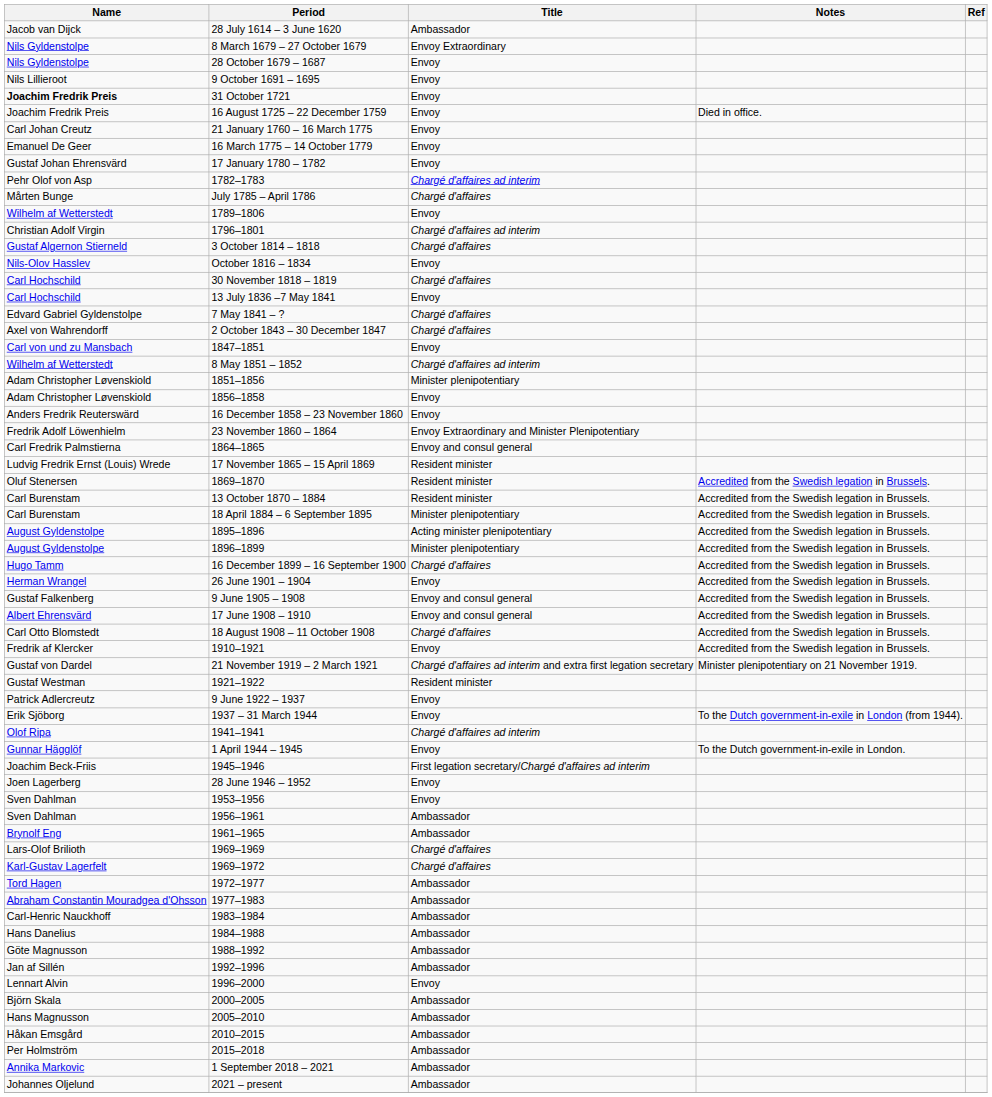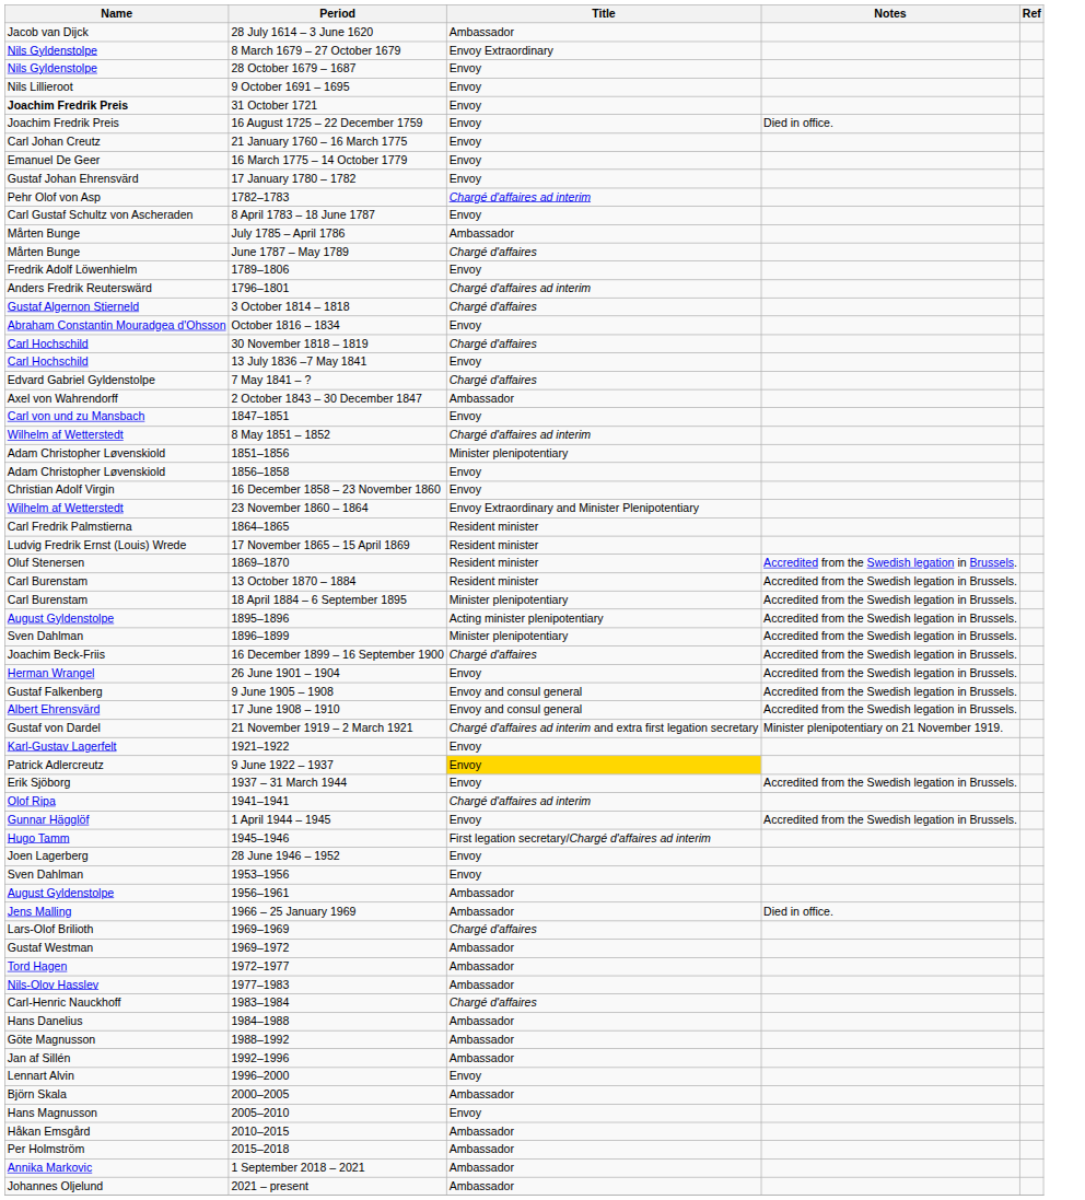 <table class="wikitable">
 <tr>
 <th>Name</th>
 <th>Period</th>
 <th>Title</th>
 <th>Notes</th>
 <th>Ref</th>
 </tr>
 <tr>
 <td>Jacob van Dijck</td>
 <td>28 July 1614  – 3 June 1620</td>
 <td>Ambassador</td>
 <td></td>
 <td></td>
 </tr>
 <tr>
 <td><a href='#'>Nils Gyldenstolpe</a></td>
 <td>8 March 1679 – 27 October 1679</td>
 <td>Envoy Extraordinary</td>
 <td></td>
 <td></td>
 </tr>
 <tr>
 <td><a href='#'>Nils Gyldenstolpe</a></td>
 <td>28 October 1679 – 1687</td>
 <td>Envoy</td>
 <td></td>
 <td></td>
 </tr>
 <tr>
 <td>Nils Lillieroot</td>
 <td>9 October 1691 – 1695</td>
 <td>Envoy</td>
 <td></td>
 <td></td>
 </tr>
 <tr>
 <td><strong>Joachim Fredrik Preis</strong></td>
 <td>31 October 1721</td>
 <td>Envoy</td>
 <td></td>
 <td></td>
 </tr>
 <tr>
 <td>Joachim Fredrik Preis</td>
 <td>16 August 1725 – 22 December 1759</td>
 <td>Envoy</td>
 <td>Died in office.</td>
 <td></td>
 </tr>
 <tr>
 <td>Carl Johan Creutz</td>
 <td>21 January 1760 – 16 March 1775</td>
 <td>Envoy</td>
 <td></td>
 <td></td>
 </tr>
 <tr>
 <td>Emanuel De Geer</td>
 <td>16 March 1775 – 14 October 1779</td>
 <td>Envoy</td>
 <td></td>
 <td></td>
 </tr>
 <tr>
 <td>Gustaf Johan Ehrensvärd</td>
 <td>17 January 1780 – 1782</td>
 <td>Envoy</td>
 <td></td>
 <td></td>
 </tr>
 <tr>
 <td>Pehr Olof von Asp</td>
 <td>1782–1783</td>
 <td><em><a href='#'>Chargé d'affaires ad interim</a></em></td>
 <td></td>
 <td></td>
 </tr>
 <tr>
+<td>Carl Gustaf Schultz von Ascheraden</td>
+<td>8 April 1783 – 18 June 1787</td>
+<td>Envoy</td>
+<td></td>
+<td></td>
+</tr>
+<tr>
 <td>Mårten Bunge</td>
 <td>July 1785 – April 1786</td>
+<td>Ambassador</td>
+<td></td>
+<td></td>
+</tr>
+<tr>
+<td>Mårten Bunge</td>
+<td>June 1787 – May 1789</td>
 <td><em>Chargé d'affaires</em></td>
 <td></td>
 <td></td>
 </tr>
 <tr>
-<td><a href='#'>Wilhelm af Wetterstedt</a></td>
+<td>Fredrik Adolf Löwenhielm</td>
 <td>1789–1806</td>
 <td>Envoy</td>
 <td></td>
 <td></td>
 </tr>
 <tr>
-<td>Christian Adolf Virgin</td>
+<td>Anders Fredrik Reuterswärd</td>
 <td>1796–1801</td>
 <td><em>Chargé d'affaires ad interim</em></td>
 <td></td>
 <td></td>
 </tr>
 <tr>
 <td><a href='#'>Gustaf Algernon Stierneld</a></td>
 <td>3 October 1814 – 1818</td>
 <td><em>Chargé d'affaires</em></td>
 <td></td>
 <td></td>
 </tr>
 <tr>
-<td><a href='#'>Nils-Olov Hasslev</a></td>
+<td><a href='#'>Abraham Constantin Mouradgea d'Ohsson</a></td>
 <td>October 1816 – 1834</td>
 <td>Envoy</td>
 <td></td>
 <td></td>
 </tr>
 <tr>
 <td><a href='#'>Carl Hochschild</a></td>
 <td>30 November 1818 – 1819</td>
 <td><em>Chargé d'affaires</em></td>
 <td></td>
 <td></td>
 </tr>
 <tr>
 <td><a href='#'>Carl Hochschild</a></td>
 <td>13 July 1836 –7 May 1841</td>
 <td>Envoy</td>
 <td></td>
 <td></td>
 </tr>
 <tr>
 <td>Edvard Gabriel Gyldenstolpe</td>
 <td>7 May 1841 – ?</td>
 <td><em>Chargé d'affaires</em></td>
 <td></td>
 <td></td>
 </tr>
 <tr>
 <td>Axel von Wahrendorff</td>
 <td>2 October 1843 – 30 December 1847</td>
-<td><em>Chargé d'affaires</em></td>
+<td>Ambassador</td>
 <td></td>
 <td></td>
 </tr>
 <tr>
 <td><a href='#'>Carl von und zu Mansbach</a></td>
 <td>1847–1851</td>
 <td>Envoy</td>
 <td></td>
 <td></td>
 </tr>
 <tr>
 <td><a href='#'>Wilhelm af Wetterstedt</a></td>
 <td>8 May 1851 – 1852</td>
 <td><em>Chargé d'affaires ad interim</em></td>
 <td></td>
 <td></td>
 </tr>
 <tr>
 <td>Adam Christopher Løvenskiold</td>
 <td>1851–1856</td>
 <td>Minister plenipotentiary</td>
 <td></td>
 <td></td>
 </tr>
 <tr>
 <td>Adam Christopher Løvenskiold</td>
 <td>1856–1858</td>
 <td>Envoy</td>
 <td></td>
 <td></td>
 </tr>
 <tr>
-<td>Anders Fredrik Reuterswärd</td>
+<td>Christian Adolf Virgin</td>
 <td>16 December 1858 – 23 November 1860</td>
 <td>Envoy</td>
 <td></td>
 <td></td>
 </tr>
 <tr>
-<td>Fredrik Adolf Löwenhielm</td>
+<td><a href='#'>Wilhelm af Wetterstedt</a></td>
 <td>23 November 1860 – 1864</td>
 <td>Envoy Extraordinary and Minister Plenipotentiary</td>
 <td></td>
 <td></td>
 </tr>
 <tr>
 <td>Carl Fredrik Palmstierna</td>
 <td>1864–1865</td>
-<td>Envoy and consul general</td>
+<td>Resident minister</td>
 <td></td>
 <td></td>
 </tr>
 <tr>
 <td>Ludvig Fredrik Ernst (Louis) Wrede</td>
 <td>17 November 1865 – 15 April 1869</td>
 <td>Resident minister</td>
 <td></td>
 <td></td>
 </tr>
 <tr>
 <td>Oluf Stenersen</td>
 <td>1869–1870</td>
 <td>Resident minister</td>
 <td><a href='#'>Accredited</a> from the <a href='#'>Swedish legation</a> in <a href='#'>Brussels</a>.</td>
 <td></td>
 </tr>
 <tr>
 <td>Carl Burenstam</td>
 <td>13 October 1870 – 1884</td>
 <td>Resident minister</td>
 <td>Accredited from the Swedish legation in Brussels.</td>
 <td></td>
 </tr>
 <tr>
 <td>Carl Burenstam</td>
 <td>18 April 1884 – 6 September 1895</td>
 <td>Minister plenipotentiary</td>
 <td>Accredited from the Swedish legation in Brussels.</td>
 <td></td>
 </tr>
 <tr>
 <td><a href='#'>August Gyldenstolpe</a></td>
 <td>1895–1896</td>
 <td>Acting minister plenipotentiary</td>
 <td>Accredited from the Swedish legation in Brussels.</td>
 <td></td>
 </tr>
 <tr>
-<td><a href='#'>August Gyldenstolpe</a></td>
+<td>Sven Dahlman</td>
 <td>1896–1899</td>
 <td>Minister plenipotentiary</td>
 <td>Accredited from the Swedish legation in Brussels.</td>
 <td></td>
 </tr>
 <tr>
-<td><a href='#'>Hugo Tamm</a></td>
+<td>Joachim Beck-Friis</td>
 <td>16 December 1899 – 16 September 1900</td>
 <td><em>Chargé d'affaires</em></td>
 <td>Accredited from the Swedish legation in Brussels.</td>
 <td></td>
 </tr>
 <tr>
 <td><a href='#'>Herman Wrangel</a></td>
 <td>26 June 1901 – 1904</td>
 <td>Envoy</td>
 <td>Accredited from the Swedish legation in Brussels.</td>
 <td></td>
 </tr>
 <tr>
 <td>Gustaf Falkenberg</td>
 <td>9 June 1905 – 1908</td>
 <td>Envoy and consul general</td>
 <td>Accredited from the Swedish legation in Brussels.</td>
 <td></td>
 </tr>
 <tr>
 <td><a href='#'>Albert Ehrensvärd</a></td>
 <td>17 June 1908 – 1910</td>
 <td>Envoy and consul general</td>
 <td>Accredited from the Swedish legation in Brussels.</td>
 <td></td>
 </tr>
 <tr>
-<td>Carl Otto Blomstedt</td>
-<td>18 August 1908 – 11 October 1908</td>
-<td><em>Chargé d'affaires</em></td>
-<td>Accredited from the Swedish legation in Brussels.</td>
-<td></td>
-</tr>
-<tr>
-<td>Fredrik af Klercker</td>
-<td>1910–1921</td>
-<td>Envoy</td>
-<td>Accredited from the Swedish legation in Brussels.</td>
-<td></td>
-</tr>
-<tr>
 <td>Gustaf von Dardel</td>
 <td>21 November 1919 – 2 March 1921</td>
 <td><em>Chargé d'affaires ad interim</em> and extra first legation secretary</td>
 <td>Minister plenipotentiary on 21 November 1919.</td>
 <td></td>
 </tr>
 <tr>
-<td>Gustaf Westman</td>
+<td><a href='#'>Karl-Gustav Lagerfelt</a></td>
 <td>1921–1922</td>
-<td>Resident minister</td>
+<td>Envoy</td>
 <td></td>
 <td></td>
 </tr>
 <tr>
 <td>Patrick Adlercreutz</td>
 <td>9 June 1922 – 1937</td>
-<td>Envoy</td>
+<td style="background: gold;">Envoy</td>
 <td></td>
 <td></td>
 </tr>
 <tr>
 <td>Erik Sjöborg</td>
 <td>1937 – 31 March 1944</td>
 <td>Envoy</td>
-<td>To the <a href='#'>Dutch government-in-exile</a> in <a href='#'>London</a> (from 1944).</td>
+<td>Accredited from the Swedish legation in Brussels.</td>
 <td></td>
 </tr>
 <tr>
 <td><a href='#'>Olof Ripa</a></td>
 <td>1941–1941</td>
 <td><em>Chargé d'affaires ad interim</em></td>
 <td></td>
 <td></td>
 </tr>
 <tr>
 <td><a href='#'>Gunnar Hägglöf</a></td>
 <td>1 April 1944 – 1945</td>
 <td>Envoy</td>
-<td>To the Dutch government-in-exile in London.</td>
+<td>Accredited from the Swedish legation in Brussels.</td>
 <td></td>
 </tr>
 <tr>
-<td>Joachim Beck-Friis</td>
+<td><a href='#'>Hugo Tamm</a></td>
 <td>1945–1946</td>
 <td>First legation secretary/<em>Chargé d'affaires ad interim</em></td>
 <td></td>
 <td></td>
 </tr>
 <tr>
 <td>Joen Lagerberg</td>
 <td>28 June 1946 – 1952</td>
 <td>Envoy</td>
 <td></td>
 <td></td>
 </tr>
 <tr>
 <td>Sven Dahlman</td>
 <td>1953–1956</td>
 <td>Envoy</td>
 <td></td>
 <td></td>
 </tr>
 <tr>
-<td>Sven Dahlman</td>
+<td><a href='#'>August Gyldenstolpe</a></td>
 <td>1956–1961</td>
 <td>Ambassador</td>
 <td></td>
 <td></td>
 </tr>
 <tr>
-<td><a href='#'>Brynolf Eng</a></td>
-<td>1961–1965</td>
+<td><a href='#'>Jens Malling</a></td>
+<td>1966 – 25 January 1969</td>
 <td>Ambassador</td>
-<td></td>
+<td>Died in office.</td>
 <td></td>
 </tr>
 <tr>
 <td>Lars-Olof Brilioth</td>
 <td>1969–1969</td>
 <td><em>Chargé d'affaires</em></td>
 <td></td>
 <td></td>
 </tr>
 <tr>
-<td><a href='#'>Karl-Gustav Lagerfelt</a></td>
+<td>Gustaf Westman</td>
 <td>1969–1972</td>
-<td><em>Chargé d'affaires</em></td>
+<td>Ambassador</td>
 <td></td>
 <td></td>
 </tr>
 <tr>
 <td><a href='#'>Tord Hagen</a></td>
 <td>1972–1977</td>
 <td>Ambassador</td>
 <td></td>
 <td></td>
 </tr>
 <tr>
-<td><a href='#'>Abraham Constantin Mouradgea d'Ohsson</a></td>
+<td><a href='#'>Nils-Olov Hasslev</a></td>
 <td>1977–1983</td>
 <td>Ambassador</td>
 <td></td>
 <td></td>
 </tr>
 <tr>
 <td>Carl-Henric Nauckhoff</td>
 <td>1983–1984</td>
-<td>Ambassador</td>
+<td><em>Chargé d'affaires</em></td>
 <td></td>
 <td></td>
 </tr>
 <tr>
 <td>Hans Danelius</td>
 <td>1984–1988</td>
 <td>Ambassador</td>
 <td></td>
 <td></td>
 </tr>
 <tr>
 <td>Göte Magnusson</td>
 <td>1988–1992</td>
 <td>Ambassador</td>
 <td></td>
 <td></td>
 </tr>
 <tr>
 <td>Jan af Sillén</td>
 <td>1992–1996</td>
 <td>Ambassador</td>
 <td></td>
 <td></td>
 </tr>
 <tr>
 <td>Lennart Alvin</td>
 <td>1996–2000</td>
 <td>Envoy</td>
 <td></td>
 <td></td>
 </tr>
 <tr>
 <td>Björn Skala</td>
 <td>2000–2005</td>
 <td>Ambassador</td>
 <td></td>
 <td></td>
 </tr>
 <tr>
 <td>Hans Magnusson</td>
 <td>2005–2010</td>
-<td>Ambassador</td>
+<td>Envoy</td>
 <td></td>
 <td></td>
 </tr>
 <tr>
 <td>Håkan Emsgård</td>
 <td>2010–2015</td>
 <td>Ambassador</td>
 <td></td>
 <td></td>
 </tr>
 <tr>
 <td>Per Holmström</td>
 <td>2015–2018</td>
 <td>Ambassador</td>
 <td></td>
 <td></td>
 </tr>
 <tr>
 <td><a href='#'>Annika Markovic</a></td>
 <td>1 September 2018 – 2021</td>
 <td>Ambassador</td>
 <td></td>
 <td></td>
 </tr>
 <tr>
 <td>Johannes Oljelund</td>
 <td>2021 – present</td>
 <td>Ambassador</td>
 <td></td>
 <td></td>
 </tr>
 <tr>
 </tr>
 </table>
